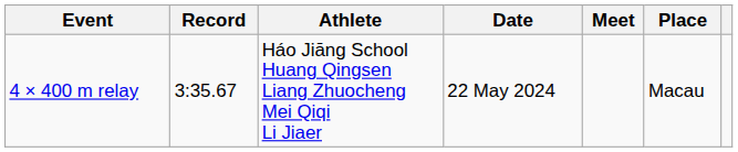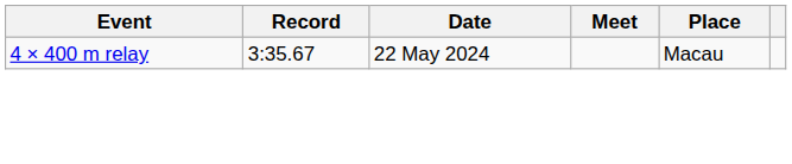 <table class="wikitable" style="font-size: 95%; width: 95%;">
 <tr>
 <th>Event</th>
 <th>Record</th>
-<th>Athlete</th>
 <th>Date</th>
 <th>Meet</th>
 <th>Place</th>
 <th></th>
 </tr>
 <tr>
 <td><a href='#'>4 × 400 m relay</a></td>
 <td>3:35.67</td>
-<td>Háo Jiāng School<br><a href='#'>Huang Qingsen</a><br><a href='#'>Liang Zhuocheng</a><br><a href='#'>Mei Qiqi</a><br><a href='#'>Li Jiaer</a></td>
 <td>22 May 2024</td>
 <td></td>
 <td>Macau</td>
 <td></td>
 </tr>
 </table>
